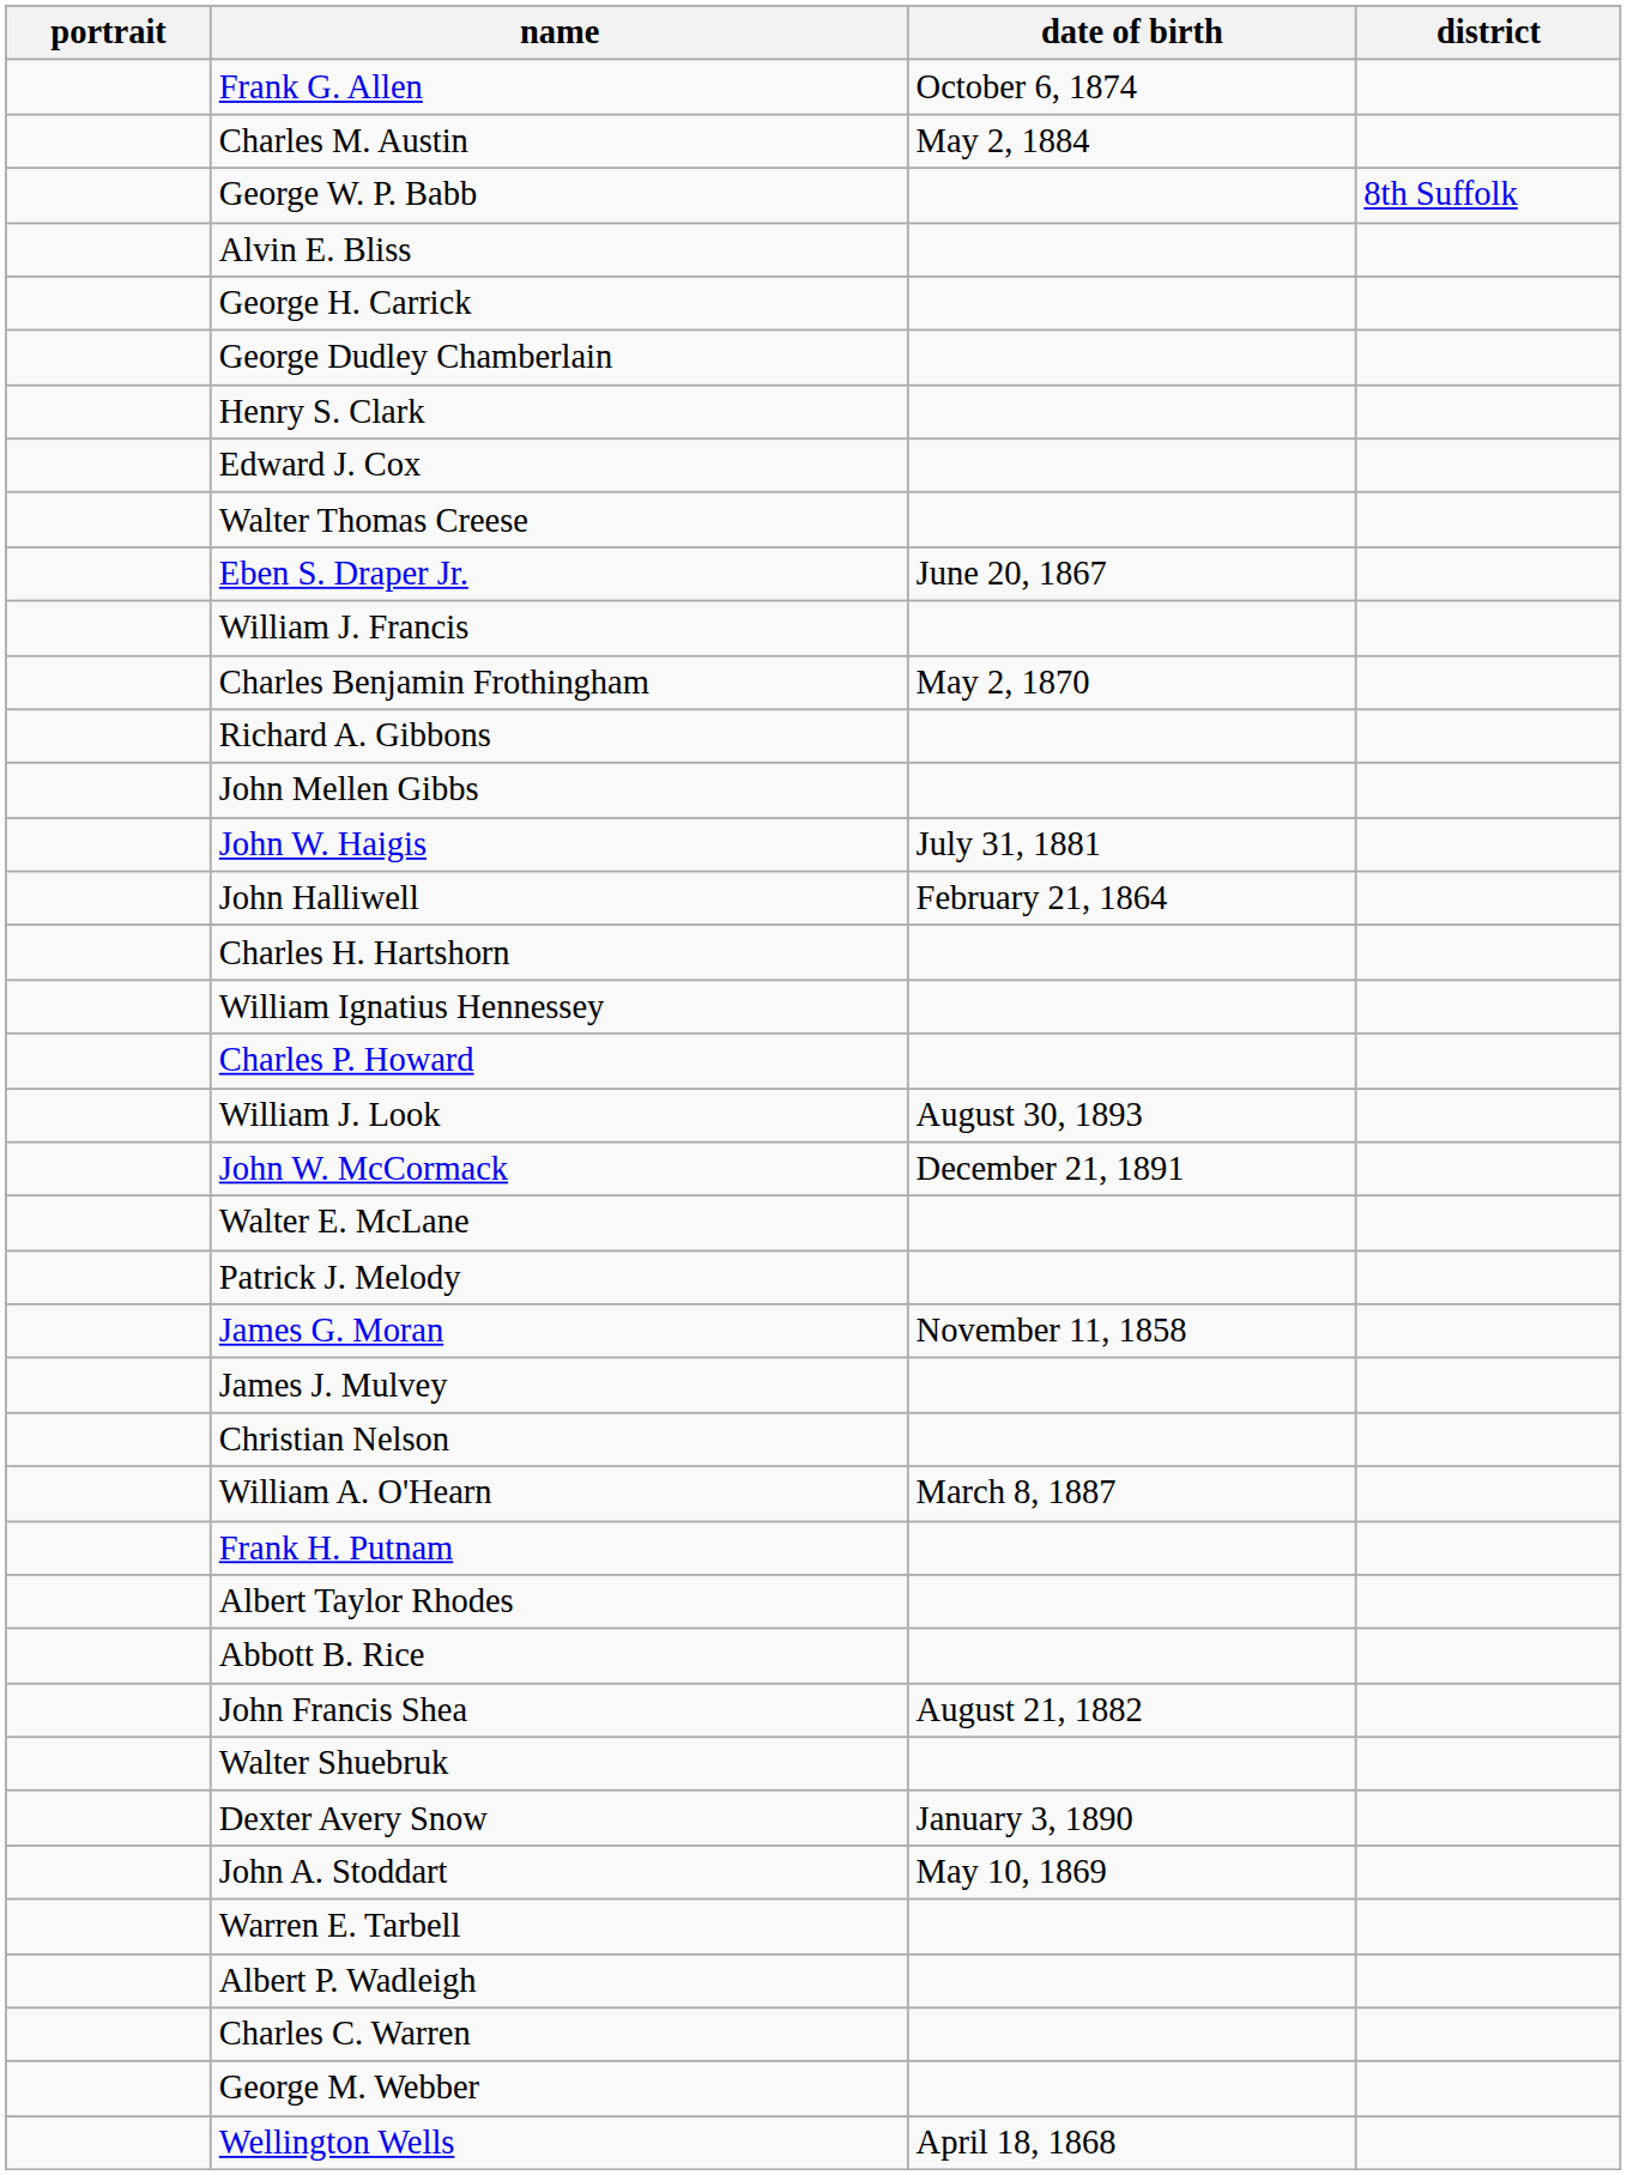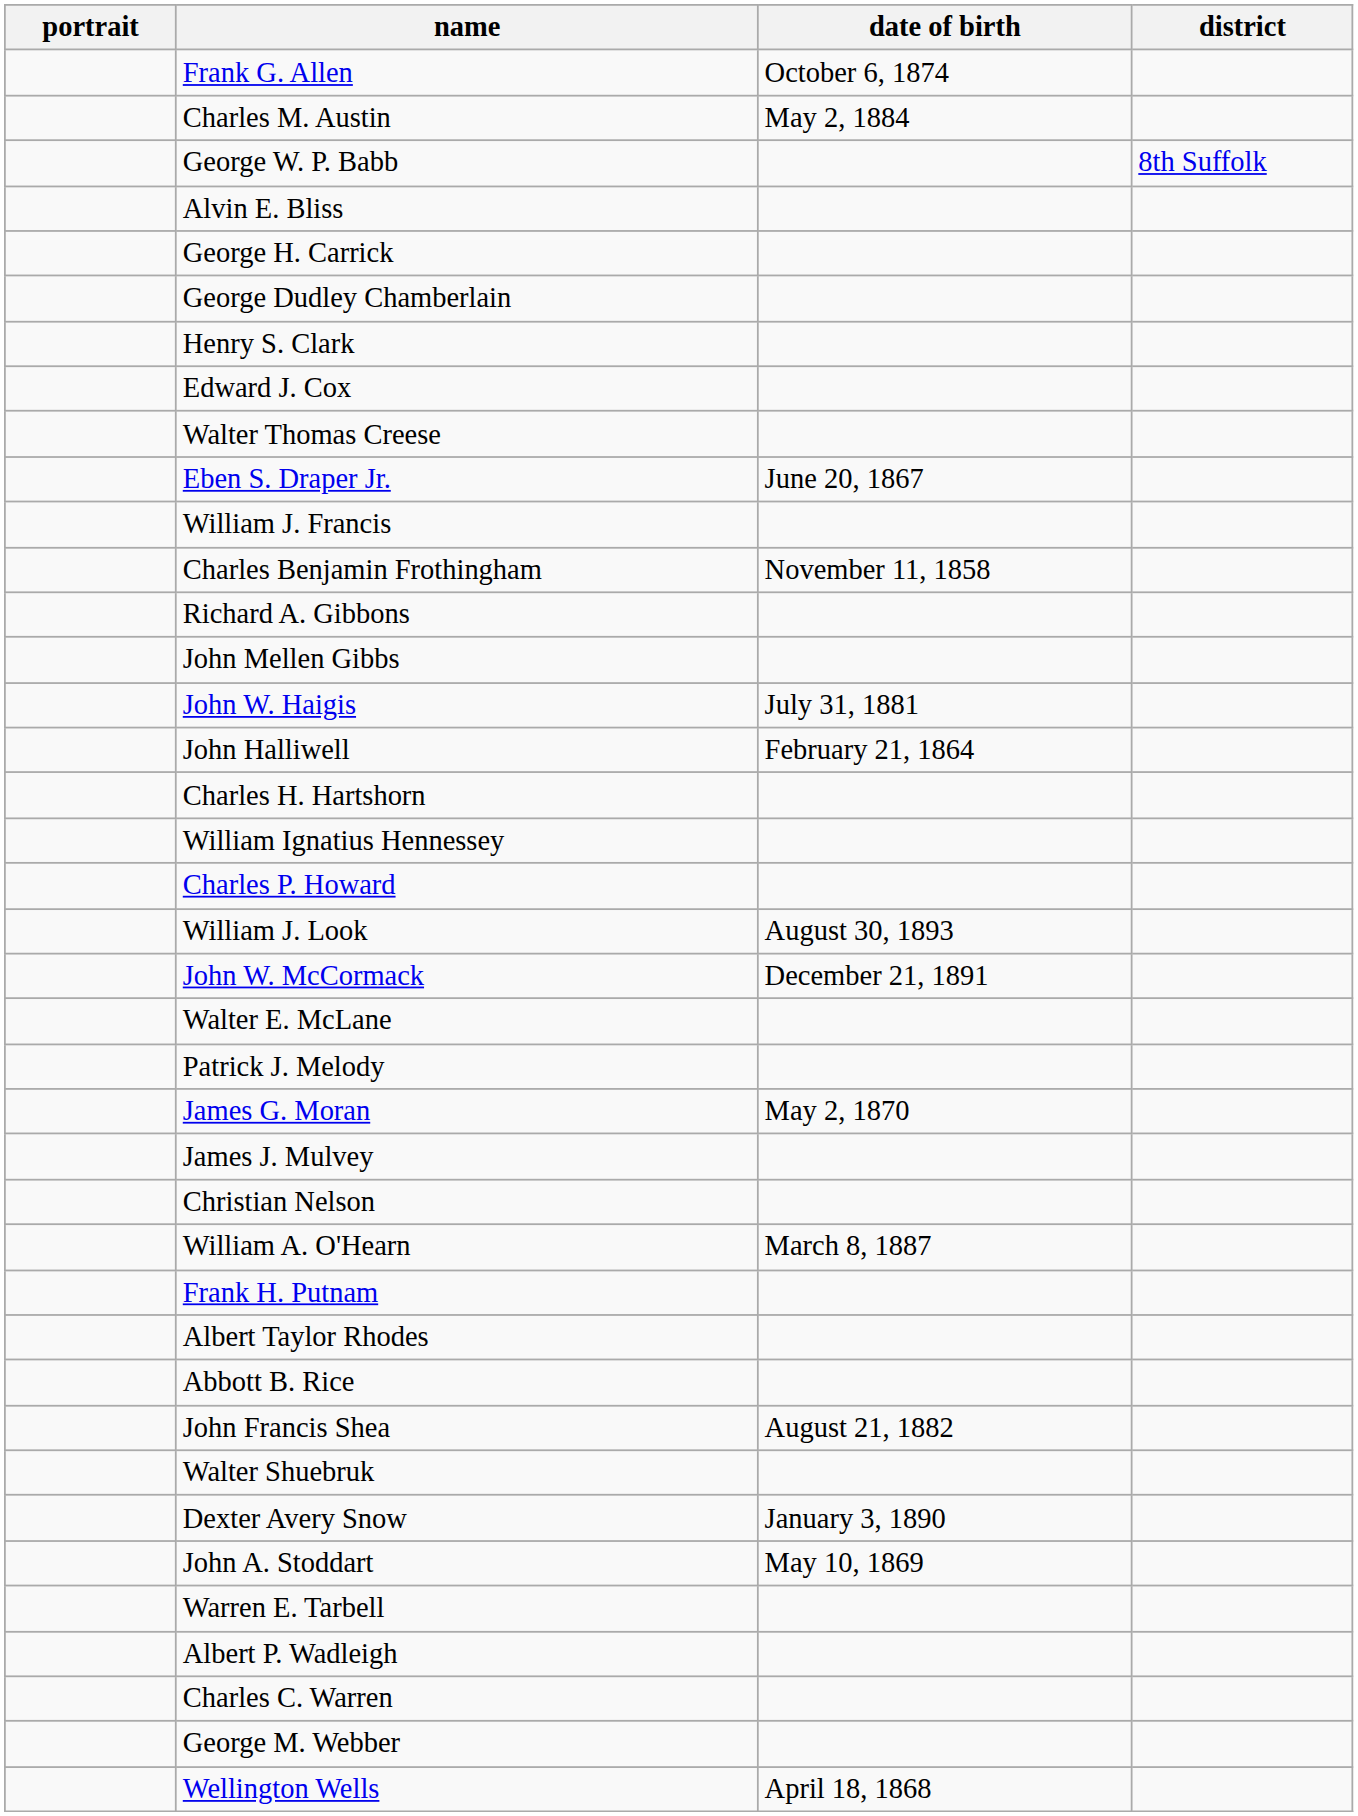 <table class='wikitable sortable' style="width:60%">
 <tr>
 <th>portrait</th>
 <th>name </th>
 <th data-sort-type=date>date of birth </th>
 <th>district </th>
 </tr>
 <tr>
 <td></td>
 <td><a href='#'>Frank G. Allen</a></td>
 <td>October 6, 1874</td>
 <td></td>
 </tr>
 <tr>
 <td></td>
 <td>Charles M. Austin</td>
 <td>May 2, 1884</td>
 <td></td>
 </tr>
 <tr>
 <td></td>
 <td>George W. P. Babb</td>
 <td></td>
 <td><a href='#'>8th Suffolk</a></td>
 </tr>
 <tr>
 <td></td>
 <td>Alvin E. Bliss</td>
 <td></td>
 <td></td>
 </tr>
 <tr>
 <td></td>
 <td>George H. Carrick</td>
 <td></td>
 <td></td>
 </tr>
 <tr>
 <td></td>
 <td>George Dudley Chamberlain</td>
 <td></td>
 <td></td>
 </tr>
 <tr>
 <td></td>
 <td>Henry S. Clark</td>
 <td></td>
 <td></td>
 </tr>
 <tr>
 <td></td>
 <td>Edward J. Cox</td>
 <td></td>
 <td></td>
 </tr>
 <tr>
 <td></td>
 <td>Walter Thomas Creese</td>
 <td></td>
 <td></td>
 </tr>
 <tr>
 <td></td>
 <td><a href='#'>Eben S. Draper Jr.</a></td>
 <td>June 20, 1867</td>
 <td></td>
 </tr>
 <tr>
 <td></td>
 <td>William J. Francis</td>
 <td></td>
 <td></td>
 </tr>
 <tr>
 <td></td>
 <td>Charles Benjamin Frothingham</td>
-<td>May 2, 1870</td>
+<td>November 11, 1858</td>
 <td></td>
 </tr>
 <tr>
 <td></td>
 <td>Richard A. Gibbons</td>
 <td></td>
 <td></td>
 </tr>
 <tr>
 <td></td>
 <td>John Mellen Gibbs</td>
 <td></td>
 <td></td>
 </tr>
 <tr>
 <td></td>
 <td><a href='#'>John W. Haigis</a></td>
 <td>July 31, 1881</td>
 <td></td>
 </tr>
 <tr>
 <td></td>
 <td>John Halliwell</td>
 <td>February 21, 1864</td>
 <td></td>
 </tr>
 <tr>
 <td></td>
 <td>Charles H. Hartshorn</td>
 <td></td>
 <td></td>
 </tr>
 <tr>
 <td></td>
 <td>William Ignatius Hennessey</td>
 <td></td>
 <td></td>
 </tr>
 <tr>
 <td></td>
 <td><a href='#'>Charles P. Howard</a></td>
 <td></td>
 <td></td>
 </tr>
 <tr>
 <td></td>
 <td>William J. Look</td>
 <td>August 30, 1893</td>
 <td></td>
 </tr>
 <tr>
 <td></td>
 <td><a href='#'>John W. McCormack</a></td>
 <td>December 21, 1891</td>
 <td></td>
 </tr>
 <tr>
 <td></td>
 <td>Walter E. McLane</td>
 <td></td>
 <td></td>
 </tr>
 <tr>
 <td></td>
 <td>Patrick J. Melody</td>
 <td></td>
 <td></td>
 </tr>
 <tr>
 <td></td>
 <td><a href='#'>James G. Moran</a></td>
-<td>November 11, 1858</td>
+<td>May 2, 1870</td>
 <td></td>
 </tr>
 <tr>
 <td></td>
 <td>James J. Mulvey</td>
 <td></td>
 <td></td>
 </tr>
 <tr>
 <td></td>
 <td>Christian Nelson</td>
 <td></td>
 <td></td>
 </tr>
 <tr>
 <td></td>
 <td>William A. O'Hearn</td>
 <td>March 8, 1887</td>
 <td></td>
 </tr>
 <tr>
 <td></td>
 <td><a href='#'>Frank H. Putnam</a></td>
 <td></td>
 <td></td>
 </tr>
 <tr>
 <td></td>
 <td>Albert Taylor Rhodes</td>
 <td></td>
 <td></td>
 </tr>
 <tr>
 <td></td>
 <td>Abbott B. Rice</td>
 <td></td>
 <td></td>
 </tr>
 <tr>
 <td></td>
 <td>John Francis Shea</td>
 <td>August 21, 1882</td>
 <td></td>
 </tr>
 <tr>
 <td></td>
 <td>Walter Shuebruk</td>
 <td></td>
 <td></td>
 </tr>
 <tr>
 <td></td>
 <td>Dexter Avery Snow</td>
 <td>January 3, 1890</td>
 <td></td>
 </tr>
 <tr>
 <td></td>
 <td>John A. Stoddart</td>
 <td>May 10, 1869</td>
 <td></td>
 </tr>
 <tr>
 <td></td>
 <td>Warren E. Tarbell</td>
 <td></td>
 <td></td>
 </tr>
 <tr>
 <td></td>
 <td>Albert P. Wadleigh</td>
 <td></td>
 <td></td>
 </tr>
 <tr>
 <td></td>
 <td>Charles C. Warren</td>
 <td></td>
 <td></td>
 </tr>
 <tr>
 <td></td>
 <td>George M. Webber</td>
 <td></td>
 <td></td>
 </tr>
 <tr>
 <td></td>
 <td><a href='#'>Wellington Wells</a></td>
 <td>April 18, 1868</td>
 <td></td>
 </tr>
 <tr>
 </tr>
 </table>
